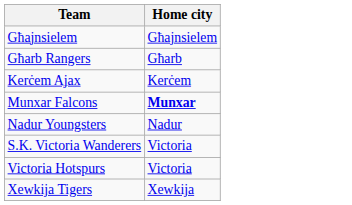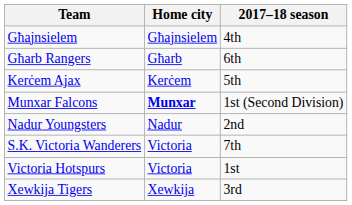 <table class="wikitable sortable">
 <tr>
 <th>Team</th>
 <th>Home city</th>
+<th>2017–18 season</th>
 </tr>
 <tr>
 <td><a href='#'>Għajnsielem</a></td>
 <td><a href='#'>Għajnsielem</a></td>
+<td>4th</td>
 </tr>
 <tr>
 <td><a href='#'>Għarb Rangers</a></td>
 <td><a href='#'>Għarb</a></td>
+<td>6th</td>
 </tr>
 <tr>
 <td><a href='#'>Kerċem Ajax</a></td>
 <td><a href='#'>Kerċem</a></td>
+<td>5th</td>
 </tr>
 <tr>
 <td><a href='#'>Munxar Falcons</a></td>
 <td><strong><a href='#'>Munxar</a></strong></td>
+<td>1st (Second Division)</td>
 </tr>
 <tr>
 <td><a href='#'>Nadur Youngsters</a></td>
 <td><a href='#'>Nadur</a></td>
+<td>2nd</td>
 </tr>
 <tr>
 <td><a href='#'>S.K. Victoria Wanderers</a></td>
 <td><a href='#'>Victoria</a></td>
+<td>7th</td>
 </tr>
 <tr>
 <td><a href='#'>Victoria Hotspurs</a></td>
 <td><a href='#'>Victoria</a></td>
+<td>1st</td>
 </tr>
 <tr>
 <td><a href='#'>Xewkija Tigers</a></td>
 <td><a href='#'>Xewkija</a></td>
+<td>3rd</td>
 </tr>
 </table>
